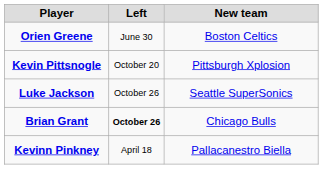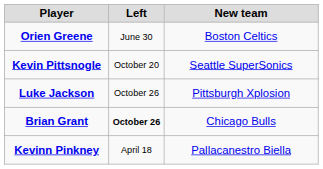 <table class="wikitable" style="text-align: center">
 <tr align="center"  bgcolor="#dddddd">
 <td style="width:140px"><strong>Player</strong></td>
 <td style="width:70px"><strong>Left</strong></td>
 <td style="width:210px"><strong>New team</strong></td>
 </tr>
 <tr style="height:40px">
 <td><strong><a href='#'>Orien Greene</a></strong></td>
 <td style="font-size: 80%">June 30</td>
 <td><a href='#'>Boston Celtics</a></td>
 </tr>
 <tr style="height:40px">
 <td><strong><a href='#'>Kevin Pittsnogle</a></strong></td>
 <td style="font-size: 80%">October 20</td>
-<td><a href='#'>Pittsburgh Xplosion</a></td>
+<td><a href='#'>Seattle SuperSonics</a></td>
 </tr>
 <tr style="height:40px">
 <td><strong><a href='#'>Luke Jackson</a></strong></td>
 <td style="font-size: 80%">October 26</td>
-<td><a href='#'>Seattle SuperSonics</a></td>
+<td><a href='#'>Pittsburgh Xplosion</a></td>
 </tr>
 <tr style="height:40px">
 <td><strong><a href='#'>Brian Grant</a></strong></td>
 <td style="font-size: 80%"><strong>October 26</strong></td>
 <td><a href='#'>Chicago Bulls</a></td>
 </tr>
 <tr style="height:40px">
 <td><strong><a href='#'>Kevinn Pinkney</a></strong></td>
 <td style="font-size: 80%">April 18</td>
 <td><a href='#'>Pallacanestro Biella</a></td>
 </tr>
 </table>
